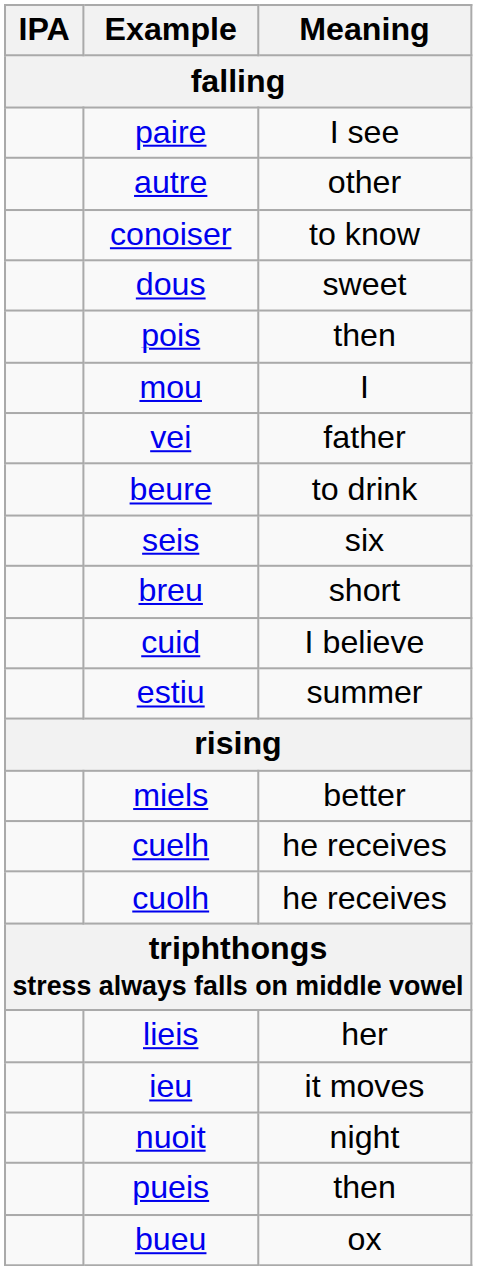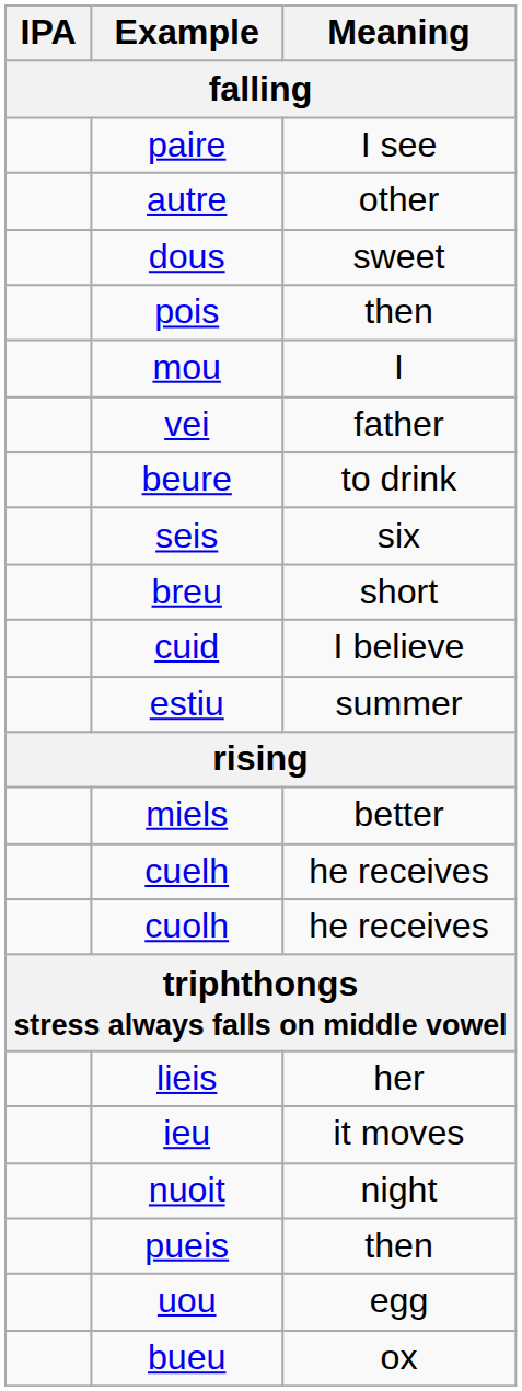 <table class="wikitable" style="text-align: center;">
 <tr>
 <th>IPA</th>
 <th>Example</th>
 <th>Meaning</th>
 </tr>
 <tr>
 <th colspan=3>falling</th>
 </tr>
 <tr>
 <td></td>
 <td><a href='#'>paire</a></td>
 <td>I see</td>
 </tr>
 <tr>
 <td></td>
 <td><a href='#'>autre</a></td>
 <td>other</td>
-</tr>
-<tr>
-<td></td>
-<td><a href='#'>conoiser</a></td>
-<td>to know</td>
 </tr>
 <tr>
 <td></td>
 <td><a href='#'>dous</a></td>
 <td>sweet</td>
 </tr>
 <tr>
 <td></td>
 <td><a href='#'>pois</a></td>
 <td>then</td>
 </tr>
 <tr>
 <td></td>
 <td><a href='#'>mou</a></td>
 <td>I</td>
 </tr>
 <tr>
 <td></td>
 <td><a href='#'>vei</a></td>
 <td>father</td>
 </tr>
 <tr>
 <td></td>
 <td><a href='#'>beure</a></td>
 <td>to drink</td>
 </tr>
 <tr>
 <td></td>
 <td><a href='#'>seis</a></td>
 <td>six</td>
 </tr>
 <tr>
 <td></td>
 <td><a href='#'>breu</a></td>
 <td>short</td>
 </tr>
 <tr>
 <td></td>
 <td><a href='#'>cuid</a></td>
 <td>I believe</td>
 </tr>
 <tr>
 <td></td>
 <td><a href='#'>estiu</a></td>
 <td>summer</td>
 </tr>
 <tr>
 <th colspan=3>rising</th>
 </tr>
 <tr>
 <td></td>
 <td><a href='#'>miels</a></td>
 <td>better</td>
 </tr>
 <tr>
 <td></td>
 <td><a href='#'>cuelh</a></td>
 <td>he receives</td>
 </tr>
 <tr>
 <td></td>
 <td><a href='#'>cuolh</a></td>
 <td>he receives</td>
 </tr>
 <tr>
 <th colspan=3>triphthongs<br><small>stress always falls on middle vowel</small></th>
 </tr>
 <tr>
 <td></td>
 <td><a href='#'>lieis</a></td>
 <td>her</td>
 </tr>
 <tr>
 <td></td>
 <td><a href='#'>ieu</a></td>
 <td>it moves</td>
 </tr>
 <tr>
 <td></td>
 <td><a href='#'>nuoit</a></td>
 <td>night</td>
 </tr>
 <tr>
 <td></td>
 <td><a href='#'>pueis</a></td>
 <td>then</td>
 </tr>
 <tr>
 <td></td>
+<td><a href='#'>uou</a></td>
+<td>egg</td>
+</tr>
+<tr>
+<td></td>
 <td><a href='#'>bueu</a></td>
 <td>ox</td>
 </tr>
 </table>
